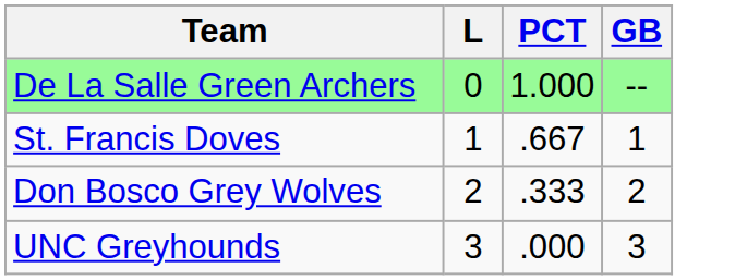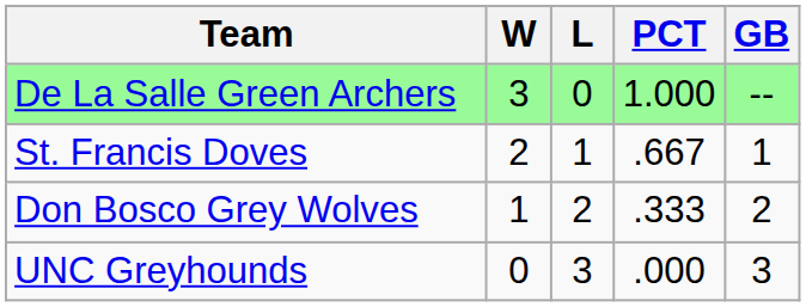 <table class="wikitable" style="text-align:center;">
 <tr>
 <th width=200px>Team</th>
+<th width=20px>W</th>
 <th width=20px>L</th>
 <th width=30px><a href='#'>PCT</a></th>
 <th width=25px><a href='#'>GB</a></th>
 </tr>
 <tr bgcolor=#98fb98>
 <td align=left><a href='#'>De La Salle Green Archers</a></td>
+<td>3</td>
 <td>0</td>
 <td>1.000</td>
 <td>--</td>
 </tr>
 <tr>
 <td align=left><a href='#'>St. Francis Doves</a></td>
+<td>2</td>
 <td>1</td>
 <td>.667</td>
 <td>1</td>
 </tr>
 <tr>
 <td align=left><a href='#'>Don Bosco Grey Wolves</a></td>
+<td>1</td>
 <td>2</td>
 <td>.333</td>
 <td>2</td>
 </tr>
 <tr>
 <td align=left><a href='#'>UNC Greyhounds</a></td>
+<td>0</td>
 <td>3</td>
 <td>.000</td>
 <td>3</td>
 </tr>
 </table>
